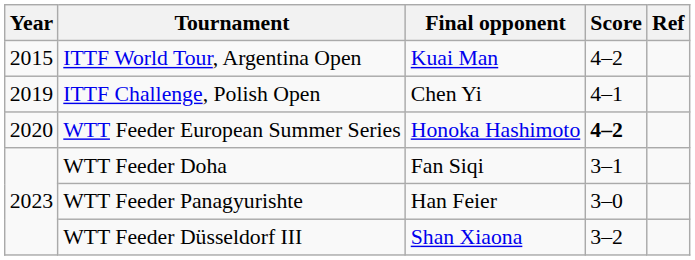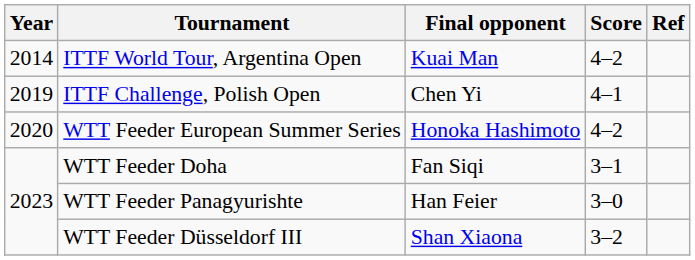 <table class="wikitable" style="font-size: 95%;">
 <tr>
 <th>Year</th>
 <th>Tournament</th>
 <th>Final opponent</th>
 <th>Score</th>
 <th>Ref</th>
 </tr>
 <tr>
-<td>2015</td>
+<td>2014</td>
 <td><a href='#'>ITTF World Tour</a>, Argentina Open</td>
 <td> <a href='#'>Kuai Man</a></td>
 <td>4–2</td>
 <td></td>
 </tr>
 <tr>
 <td>2019</td>
 <td><a href='#'>ITTF Challenge</a>, Polish Open</td>
 <td> Chen Yi</td>
 <td>4–1</td>
 <td></td>
 </tr>
 <tr>
 <td>2020</td>
 <td><a href='#'>WTT</a> Feeder European Summer Series</td>
 <td> <a href='#'>Honoka Hashimoto</a></td>
-<td><strong>4–2</strong></td>
+<td>4–2</td>
 <td></td>
 </tr>
 <tr>
 <td rowspan="3">2023</td>
 <td>WTT Feeder Doha</td>
 <td> Fan Siqi</td>
 <td>3–1</td>
 <td></td>
 </tr>
 <tr>
 <td>WTT Feeder Panagyurishte</td>
 <td> Han Feier</td>
 <td>3–0</td>
 <td></td>
 </tr>
 <tr>
 <td>WTT Feeder Düsseldorf III</td>
 <td> <a href='#'>Shan Xiaona</a></td>
 <td>3–2</td>
 <td></td>
 </tr>
 </table>
